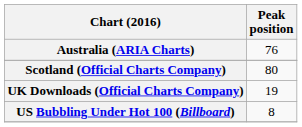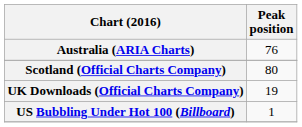 <table class="wikitable sortable plainrowheaders" style="text-align:center">
 <tr>
 <th>Chart (2016)</th>
 <th>Peak <br> position</th>
 </tr>
 <tr>
 <th scope="row">Australia (<a href='#'>ARIA Charts</a>)</th>
 <td>76</td>
 </tr>
 <tr>
 </tr>
 <tr>
 <th scope="row">Scotland (<a href='#'>Official Charts Company</a>)</th>
 <td>80</td>
 </tr>
 <tr>
 <th scope="row">UK Downloads (<a href='#'>Official Charts Company</a>)</th>
 <td>19</td>
 </tr>
 <tr>
 <th scope="row">US <a href='#'>Bubbling Under Hot 100</a> (<a href='#'><em>Billboard</em></a>)</th>
-<td>8</td>
+<td>1</td>
 </tr>
 <tr>
 </tr>
 </table>
